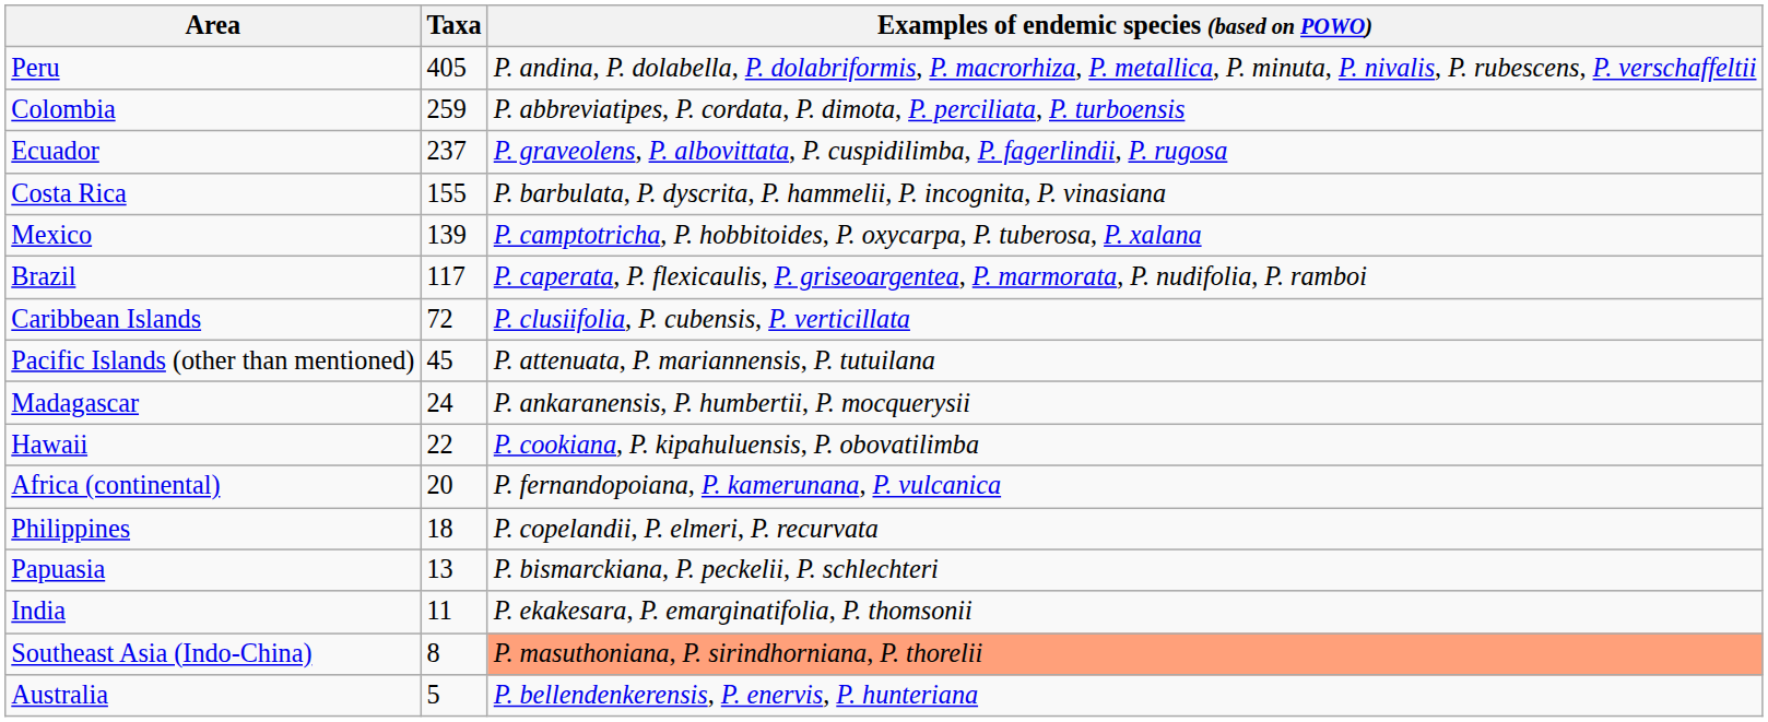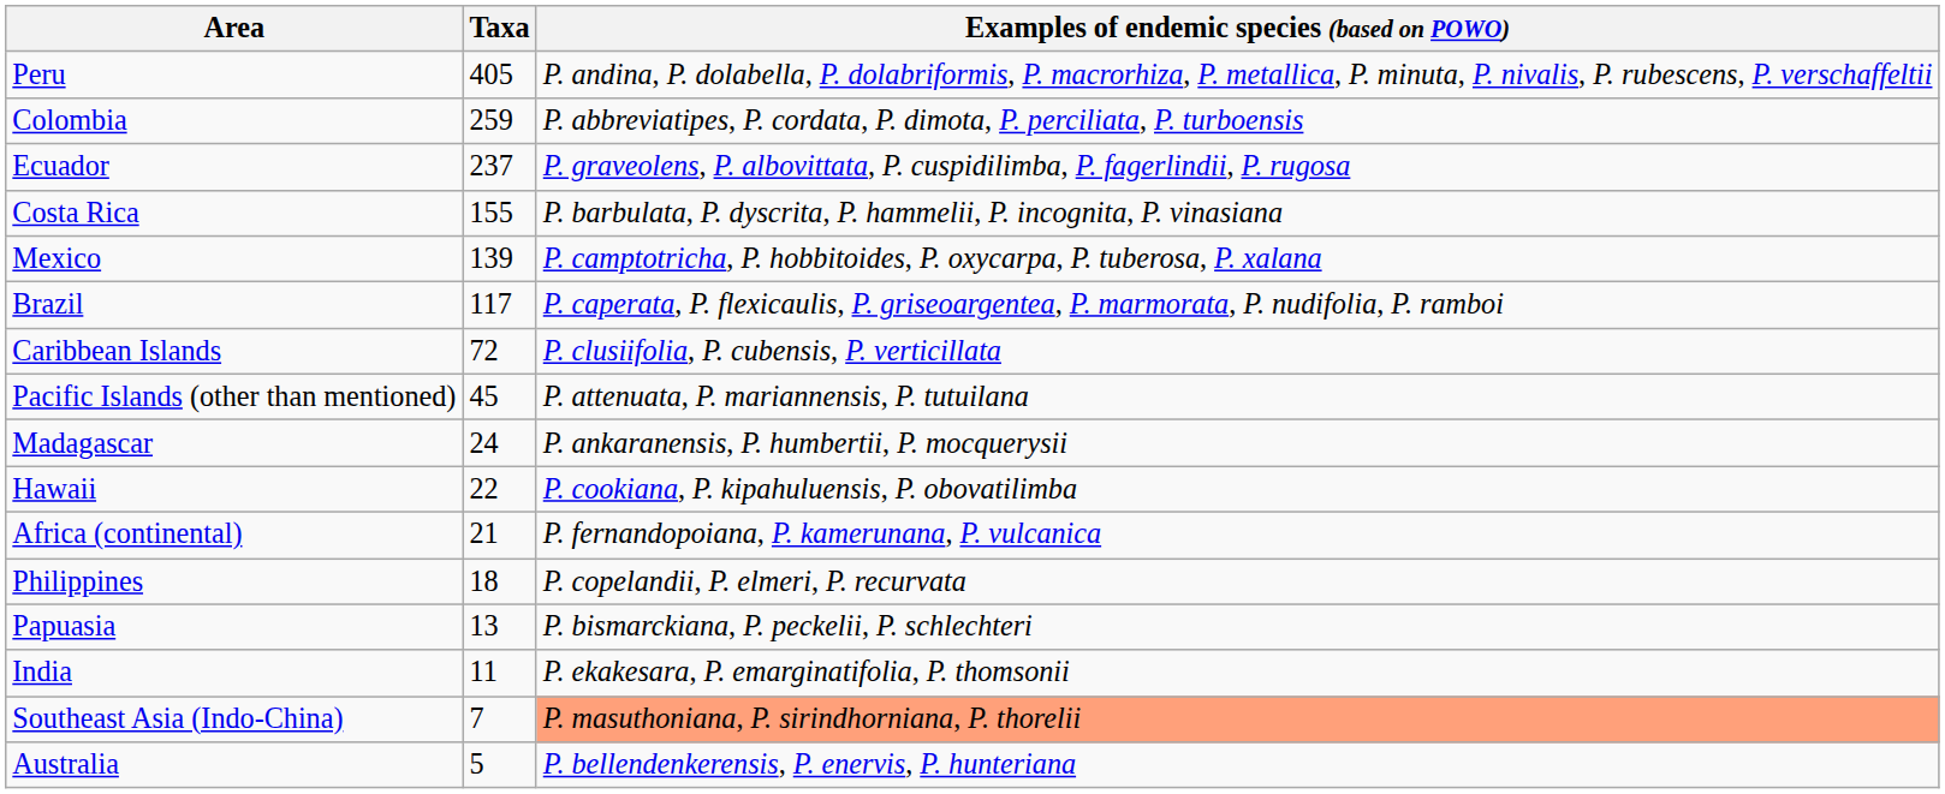 <table class="wikitable sortable">
 <tr>
 <th>Area</th>
 <th>Taxa</th>
 <th>Examples of endemic species <small><em>(based on <a href='#'>POWO</a>)</em></small></th>
 </tr>
 <tr>
 <td><a href='#'>Peru</a></td>
 <td>405</td>
 <td><em>P. andina</em>, <em>P. dolabella</em>, <em><a href='#'>P. dolabriformis</a></em>, <em><a href='#'>P. macrorhiza</a></em>, <em><a href='#'>P. metallica</a></em>, <em>P. minuta</em>, <em><a href='#'>P. nivalis</a></em>, <em>P. rubescens</em>, <em><a href='#'>P. verschaffeltii</a></em></td>
 </tr>
 <tr>
 <td><a href='#'>Colombia</a></td>
 <td>259</td>
 <td><em>P. abbreviatipes</em>, <em>P. cordata</em>, <em>P. dimota</em>, <em><a href='#'>P. perciliata</a></em>, <em><a href='#'>P. turboensis</a></em></td>
 </tr>
 <tr>
 <td><a href='#'>Ecuador</a></td>
 <td>237</td>
 <td><em><a href='#'>P. graveolens</a></em>, <em><a href='#'>P. albovittata</a></em>, <em>P. cuspidilimba</em>, <em><a href='#'>P. fagerlindii</a></em>, <em><a href='#'>P. rugosa</a></em></td>
 </tr>
 <tr>
 <td><a href='#'>Costa Rica</a></td>
 <td>155</td>
 <td><em>P. barbulata</em>, <em>P. dyscrita</em>,  <em>P. hammelii</em>, <em>P. incognita</em>, <em>P. vinasiana</em></td>
 </tr>
 <tr>
 <td><a href='#'>Mexico</a></td>
 <td>139</td>
 <td><em><a href='#'>P. camptotricha</a></em>, <em>P. hobbitoides</em>, <em>P. oxycarpa</em>, <em>P. tuberosa</em>, <em><a href='#'>P. xalana</a></em></td>
 </tr>
 <tr>
 <td><a href='#'>Brazil</a></td>
 <td>117</td>
 <td><em><a href='#'>P. caperata</a></em>, <em>P. flexicaulis</em>, <em><a href='#'>P. griseoargentea</a></em>, <em><a href='#'>P. marmorata</a></em>, <em>P. nudifolia</em>, <em>P. ramboi</em></td>
 </tr>
 <tr>
 <td><a href='#'>Caribbean Islands</a></td>
 <td>72</td>
 <td><em><a href='#'>P. clusiifolia</a></em>, <em>P. cubensis</em>, <em><a href='#'>P. verticillata</a></em></td>
 </tr>
 <tr>
 <td><a href='#'>Pacific Islands</a> (other than mentioned)</td>
 <td>45</td>
 <td><em>P. attenuata</em>, <em>P. mariannensis</em>, <em>P. tutuilana</em></td>
 </tr>
 <tr>
 <td><a href='#'>Madagascar</a></td>
 <td>24</td>
 <td><em>P. ankaranensis</em>, <em>P. humbertii</em>, <em>P. mocquerysii</em></td>
 </tr>
 <tr>
 <td><a href='#'>Hawaii</a></td>
 <td>22</td>
 <td><em><a href='#'>P. cookiana</a></em>, <em>P. kipahuluensis</em>, <em>P. obovatilimba</em></td>
 </tr>
 <tr>
 <td><a href='#'>Africa (continental)</a></td>
-<td>20</td>
+<td>21</td>
 <td><em>P. fernandopoiana</em>, <em><a href='#'>P. kamerunana</a></em>, <em><a href='#'>P. vulcanica</a></em></td>
 </tr>
 <tr>
 <td><a href='#'>Philippines</a></td>
 <td>18</td>
 <td><em>P. copelandii</em>, <em>P. elmeri</em>, <em>P. recurvata</em></td>
 </tr>
 <tr>
 <td><a href='#'>Papuasia</a></td>
 <td>13</td>
 <td><em>P. bismarckiana</em>, <em>P. peckelii</em>, <em>P. schlechteri</em></td>
 </tr>
 <tr>
 <td><a href='#'>India</a></td>
 <td>11</td>
 <td><em>P. ekakesara</em>, <em>P. emarginatifolia</em>, <em>P. thomsonii</em></td>
 </tr>
 <tr>
 <td><a href='#'>Southeast Asia (Indo-China)</a></td>
-<td>8</td>
+<td>7</td>
 <td style="background: lightsalmon;"><em>P. masuthoniana</em>, <em>P. sirindhorniana</em>, <em>P. thorelii</em></td>
 </tr>
 <tr>
 <td><a href='#'>Australia</a></td>
 <td>5</td>
 <td><a href='#'><em>P. bellendenkerensis</em></a>, <a href='#'><em>P. enervis</em></a>, <a href='#'><em>P. hunteriana</em></a></td>
 </tr>
 </table>
